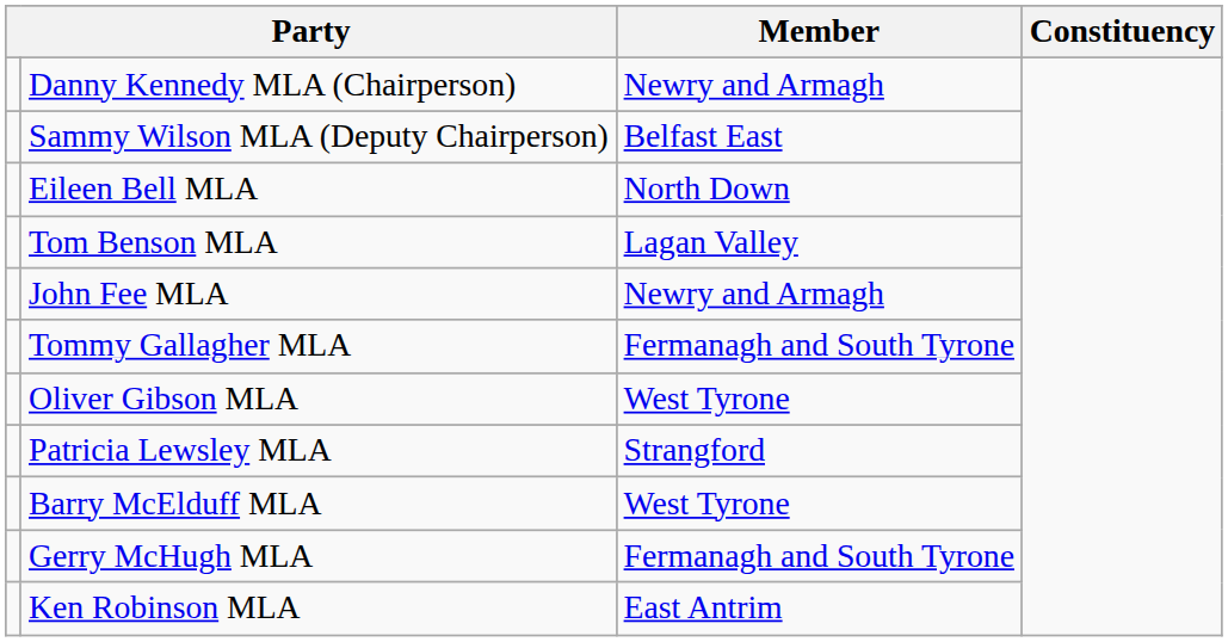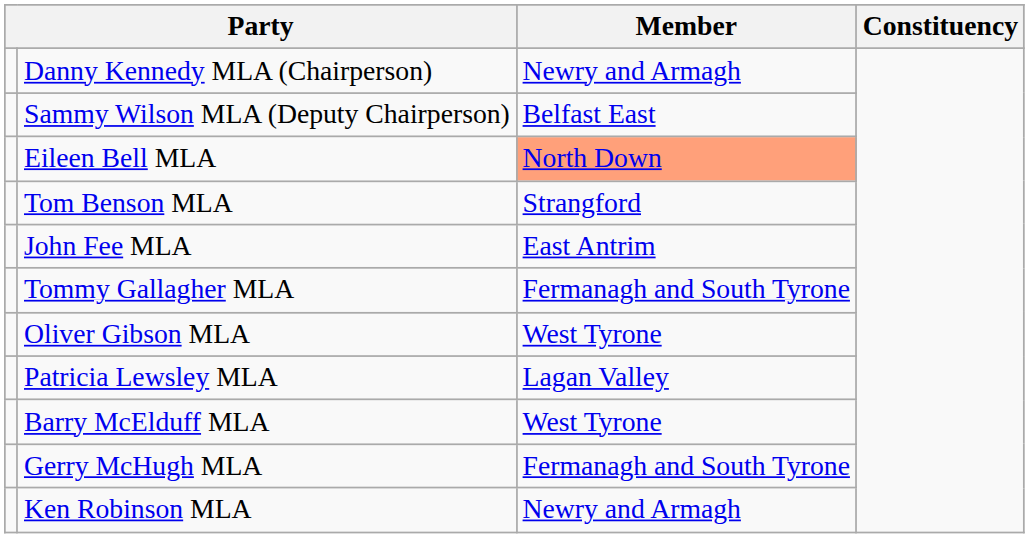 <table class="wikitable" border="1">
 <tr>
 <th colspan="2" scope="col">Party</th>
 <th scope="col">Member</th>
 <th scope="col">Constituency</th>
 </tr>
 <tr>
 <td></td>
 <td><a href='#'>Danny Kennedy</a> MLA (Chairperson)</td>
 <td><a href='#'>Newry and Armagh</a></td>
 </tr>
 <tr>
 <td></td>
 <td><a href='#'>Sammy Wilson</a> MLA (Deputy Chairperson)</td>
 <td><a href='#'>Belfast East</a></td>
 </tr>
 <tr>
 <td></td>
 <td><a href='#'>Eileen Bell</a> MLA</td>
-<td><a href='#'>North Down</a></td>
+<td style="background: lightsalmon;"><a href='#'>North Down</a></td>
 </tr>
 <tr>
 <td></td>
 <td><a href='#'>Tom Benson</a> MLA</td>
-<td><a href='#'>Lagan Valley</a></td>
+<td><a href='#'>Strangford</a></td>
 </tr>
 <tr>
 <td></td>
 <td><a href='#'>John Fee</a> MLA</td>
-<td><a href='#'>Newry and Armagh</a></td>
+<td><a href='#'>East Antrim</a></td>
 </tr>
 <tr>
 <td></td>
 <td><a href='#'>Tommy Gallagher</a> MLA</td>
 <td><a href='#'>Fermanagh and South Tyrone</a></td>
 </tr>
 <tr>
 <td></td>
 <td><a href='#'>Oliver Gibson</a> MLA</td>
 <td><a href='#'>West Tyrone</a></td>
 </tr>
 <tr>
 <td></td>
 <td><a href='#'>Patricia Lewsley</a> MLA</td>
-<td><a href='#'>Strangford</a></td>
+<td><a href='#'>Lagan Valley</a></td>
 </tr>
 <tr>
 <td></td>
 <td><a href='#'>Barry McElduff</a> MLA</td>
 <td><a href='#'>West Tyrone</a></td>
 </tr>
 <tr>
 <td></td>
 <td><a href='#'>Gerry McHugh</a> MLA</td>
 <td><a href='#'>Fermanagh and South Tyrone</a></td>
 </tr>
 <tr>
 <td></td>
 <td><a href='#'>Ken Robinson</a> MLA</td>
-<td><a href='#'>East Antrim</a></td>
+<td><a href='#'>Newry and Armagh</a></td>
 </tr>
 </table>
